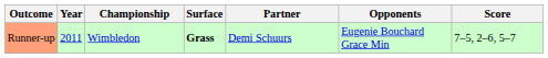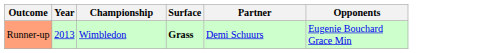 <table class="sortable wikitable" style=font-size:97%>
 <tr>
 <th>Outcome</th>
 <th>Year</th>
 <th width=130>Championship</th>
 <th>Surface</th>
 <th width=150>Partner</th>
 <th width=150>Opponents</th>
-<th width=120>Score</th>
 </tr>
 <tr bgcolor=CCFFCC>
 <td style="background:#ffa07a;">Runner-up</td>
-<td><a href='#'>2011</a></td>
+<td><a href='#'>2013</a></td>
 <td><a href='#'>Wimbledon</a></td>
 <td><strong>Grass</strong></td>
 <td> <a href='#'>Demi Schuurs</a></td>
 <td> <a href='#'>Eugenie Bouchard</a> <br>  <a href='#'>Grace Min</a></td>
-<td>7–5, 2–6, 5–7</td>
 </tr>
 </table>
